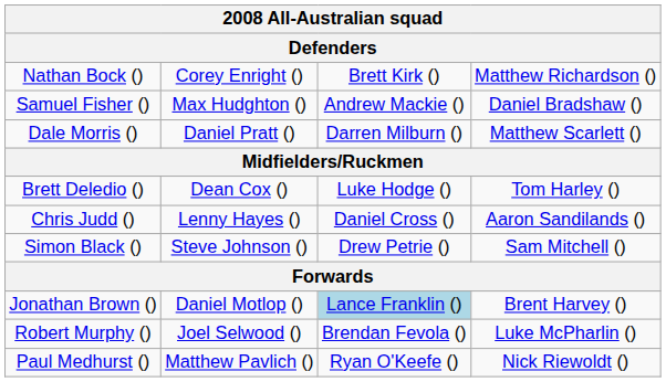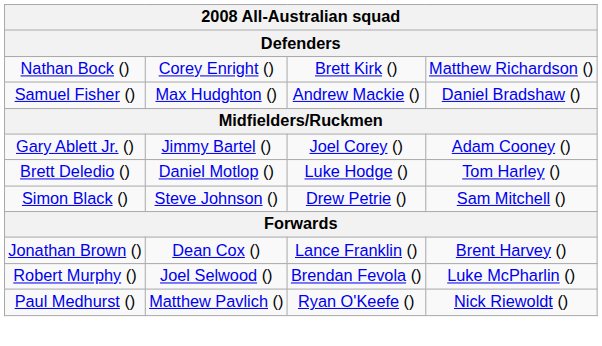 <table class="wikitable" style="text-align: center">
 <tr>
 <th colspan="4">2008 All-Australian squad</th>
 </tr>
 <tr>
 <th colspan="4">Defenders</th>
 </tr>
 <tr>
 <td><a href='#'>Nathan Bock</a> ()</td>
 <td><a href='#'>Corey Enright</a> ()</td>
 <td><a href='#'>Brett Kirk</a> ()</td>
 <td><a href='#'>Matthew Richardson</a> ()</td>
 </tr>
 <tr>
 <td><a href='#'>Samuel Fisher</a> ()</td>
 <td><a href='#'>Max Hudghton</a> ()</td>
 <td><a href='#'>Andrew Mackie</a> ()</td>
 <td><a href='#'>Daniel Bradshaw</a> ()</td>
 </tr>
 <tr>
-<td><a href='#'>Dale Morris</a> ()</td>
-<td><a href='#'>Daniel Pratt</a> ()</td>
-<td><a href='#'>Darren Milburn</a> ()</td>
-<td><a href='#'>Matthew Scarlett</a> ()</td>
-</tr>
-<tr>
 <th colspan="4">Midfielders/Ruckmen</th>
 </tr>
 <tr>
+<td><a href='#'>Gary Ablett Jr.</a> ()</td>
+<td><a href='#'>Jimmy Bartel</a> ()</td>
+<td><a href='#'>Joel Corey</a> ()</td>
+<td><a href='#'>Adam Cooney</a> ()</td>
+</tr>
+<tr>
 <td><a href='#'>Brett Deledio</a> ()</td>
-<td><a href='#'>Dean Cox</a> ()</td>
+<td><a href='#'>Daniel Motlop</a> ()</td>
 <td><a href='#'>Luke Hodge</a> ()</td>
 <td><a href='#'>Tom Harley</a> ()</td>
-</tr>
-<tr>
-<td><a href='#'>Chris Judd</a> ()</td>
-<td><a href='#'>Lenny Hayes</a> ()</td>
-<td><a href='#'>Daniel Cross</a> ()</td>
-<td><a href='#'>Aaron Sandilands</a> ()</td>
 </tr>
 <tr>
 <td><a href='#'>Simon Black</a> ()</td>
 <td><a href='#'>Steve Johnson</a> ()</td>
 <td><a href='#'>Drew Petrie</a> ()</td>
 <td><a href='#'>Sam Mitchell</a> ()</td>
 </tr>
 <tr>
 <th colspan="4">Forwards</th>
 </tr>
 <tr>
 <td><a href='#'>Jonathan Brown</a> ()</td>
-<td><a href='#'>Daniel Motlop</a> ()</td>
-<td style="background: lightblue;"><a href='#'>Lance Franklin</a> ()</td>
+<td><a href='#'>Dean Cox</a> ()</td>
+<td><a href='#'>Lance Franklin</a> ()</td>
 <td><a href='#'>Brent Harvey</a> ()</td>
 </tr>
 <tr>
 <td><a href='#'>Robert Murphy</a> ()</td>
 <td><a href='#'>Joel Selwood</a> ()</td>
 <td><a href='#'>Brendan Fevola</a> ()</td>
 <td><a href='#'>Luke McPharlin</a> ()</td>
 </tr>
 <tr>
 <td><a href='#'>Paul Medhurst</a> ()</td>
 <td><a href='#'>Matthew Pavlich</a> ()</td>
 <td><a href='#'>Ryan O'Keefe</a> ()</td>
 <td><a href='#'>Nick Riewoldt</a> ()</td>
 </tr>
 </table>
